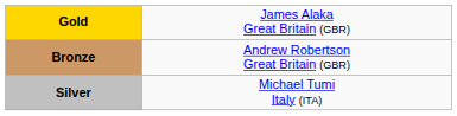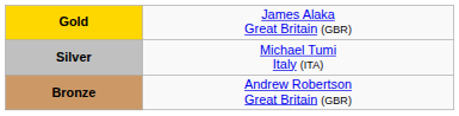 <table class="wikitable" style=" text-align:center; " width="35%">
 <tr>
 <td bgcolor="gold"><strong>Gold</strong></td>
 <td> <a href='#'>James Alaka</a><br><a href='#'>Great Britain</a> <small>(GBR)</small></td>
 </tr>
 <tr>
+<td bgcolor="silver"><strong>Silver</strong></td>
+<td> <a href='#'>Michael Tumi</a><br><a href='#'>Italy</a> <small>(ITA)</small></td>
+</tr>
+<tr>
 <td bgcolor="CC9966"><strong>Bronze</strong></td>
 <td> <a href='#'>Andrew Robertson</a><br><a href='#'>Great Britain</a> <small>(GBR)</small></td>
 </tr>
-<tr>
-<td bgcolor="silver"><strong>Silver</strong></td>
-<td> <a href='#'>Michael Tumi</a><br><a href='#'>Italy</a> <small>(ITA)</small></td>
-</tr>
 </table>
